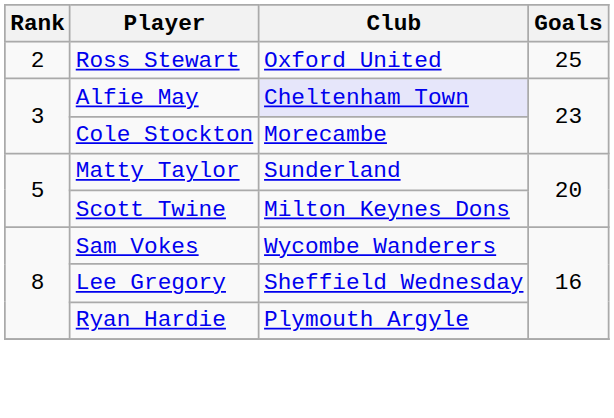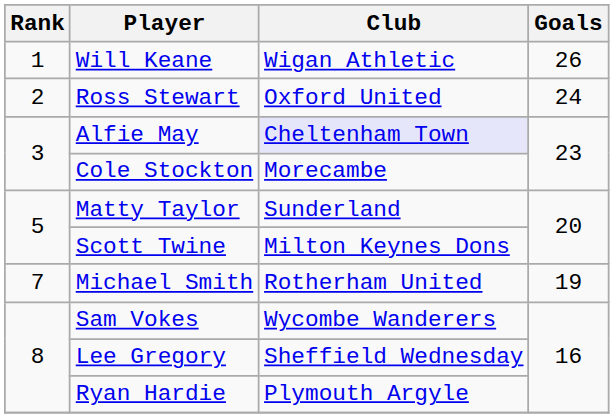 <table class="wikitable" style="text-align:center">
 <tr>
 <th>Rank</th>
 <th>Player</th>
 <th>Club</th>
 <th>Goals</th>
 </tr>
 <tr>
+<td rowspan="1">1</td>
+<td align=left> <a href='#'>Will Keane</a></td>
+<td align=left><a href='#'>Wigan Athletic</a></td>
+<td rowspan="1">26</td>
+</tr>
+<tr>
 <td rowspan="1">2</td>
 <td align=left> <a href='#'>Ross Stewart</a></td>
 <td align=left><a href='#'>Oxford United</a></td>
-<td rowspan="1">25</td>
+<td rowspan="1">24</td>
 </tr>
 <tr>
 <td rowspan="2">3</td>
 <td align=left> <a href='#'>Alfie May</a></td>
 <td align=left style="background: lavender;"><a href='#'>Cheltenham Town</a></td>
 <td rowspan="2">23</td>
 </tr>
 <tr>
 <td align=left> <a href='#'>Cole Stockton</a></td>
 <td align=left><a href='#'>Morecambe</a></td>
 </tr>
 <tr>
 <td rowspan="2">5</td>
 <td align=left> <a href='#'>Matty Taylor</a></td>
 <td align=left><a href='#'>Sunderland</a></td>
 <td rowspan="2">20</td>
 </tr>
 <tr>
 <td align=left> <a href='#'>Scott Twine</a></td>
 <td align=left><a href='#'>Milton Keynes Dons</a></td>
 </tr>
 <tr>
+<td rowspan="1">7</td>
+<td align=left> <a href='#'>Michael Smith</a></td>
+<td align=left><a href='#'>Rotherham United</a></td>
+<td rowspan="1">19</td>
+</tr>
+<tr>
 <td rowspan="3">8</td>
 <td align=left> <a href='#'>Sam Vokes</a></td>
 <td align=left><a href='#'>Wycombe Wanderers</a></td>
 <td rowspan="3">16</td>
 </tr>
 <tr>
 <td align=left> <a href='#'>Lee Gregory</a></td>
 <td align=left><a href='#'>Sheffield Wednesday</a></td>
 </tr>
 <tr>
 <td align=left> <a href='#'>Ryan Hardie</a></td>
 <td align=left><a href='#'>Plymouth Argyle</a></td>
 </tr>
 <tr>
 </tr>
 </table>
